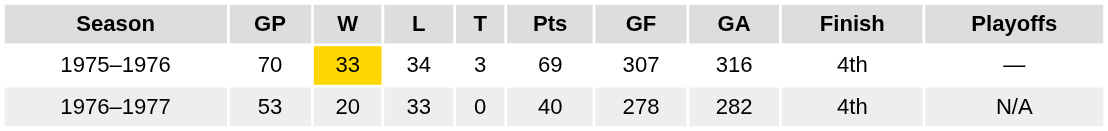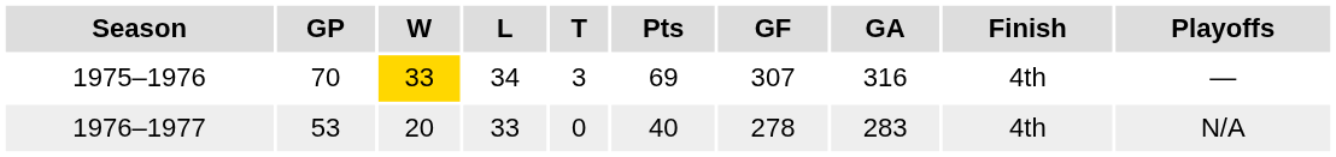 <table cellpadding=5 width=800>
 <tr bgcolor="#dddddd">
 <th>Season</th>
 <th>GP</th>
 <th>W</th>
 <th>L</th>
 <th>T</th>
 <th>Pts</th>
 <th>GF</th>
 <th>GA</th>
 <th>Finish</th>
 <th>Playoffs</th>
 </tr>
 <tr align=center>
 <td>1975–1976</td>
 <td>70</td>
 <td style="background: gold;">33</td>
 <td>34</td>
 <td>3</td>
 <td>69</td>
 <td>307</td>
 <td>316</td>
 <td>4th</td>
 <td>—</td>
 </tr>
 <tr align=center bgcolor="#eeeeee">
 <td>1976–1977</td>
 <td>53</td>
 <td>20</td>
 <td>33</td>
 <td>0</td>
 <td>40</td>
 <td>278</td>
-<td>282</td>
+<td>283</td>
 <td>4th</td>
 <td>N/A</td>
 </tr>
 </table>
